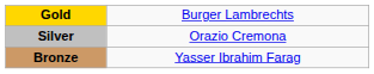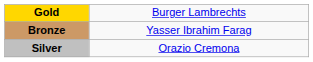 <table class="wikitable" style=" text-align:center; " width="35%">
 <tr>
 <td bgcolor="gold"><strong>Gold</strong></td>
 <td><a href='#'>Burger Lambrechts</a><br>  <small><em></em></small></td>
 </tr>
 <tr>
+<td bgcolor="CC9966"><strong>Bronze</strong></td>
+<td><a href='#'>Yasser Ibrahim Farag</a><br>  <small><em></em></small></td>
+</tr>
+<tr>
 <td bgcolor="silver"><strong>Silver</strong></td>
 <td><a href='#'>Orazio Cremona</a><br>  <small><em></em></small></td>
 </tr>
-<tr>
-<td bgcolor="CC9966"><strong>Bronze</strong></td>
-<td><a href='#'>Yasser Ibrahim Farag</a><br>  <small><em></em></small></td>
-</tr>
 </table>
